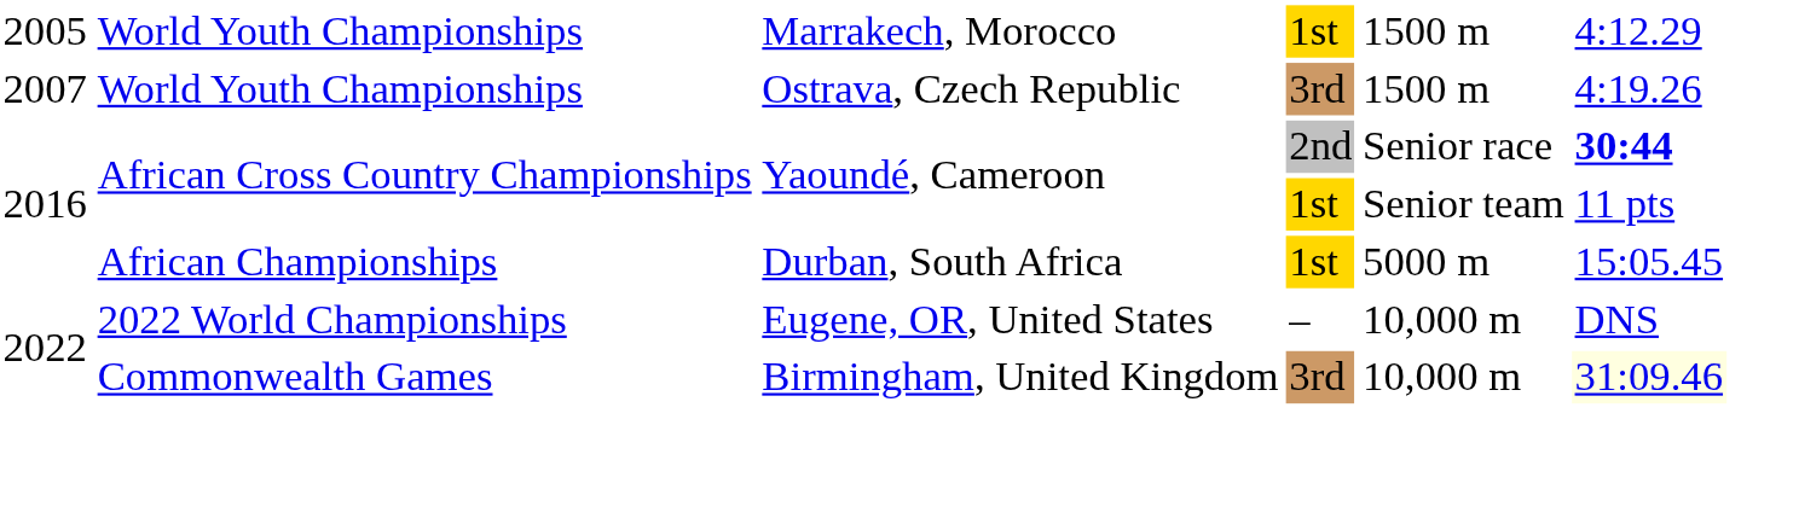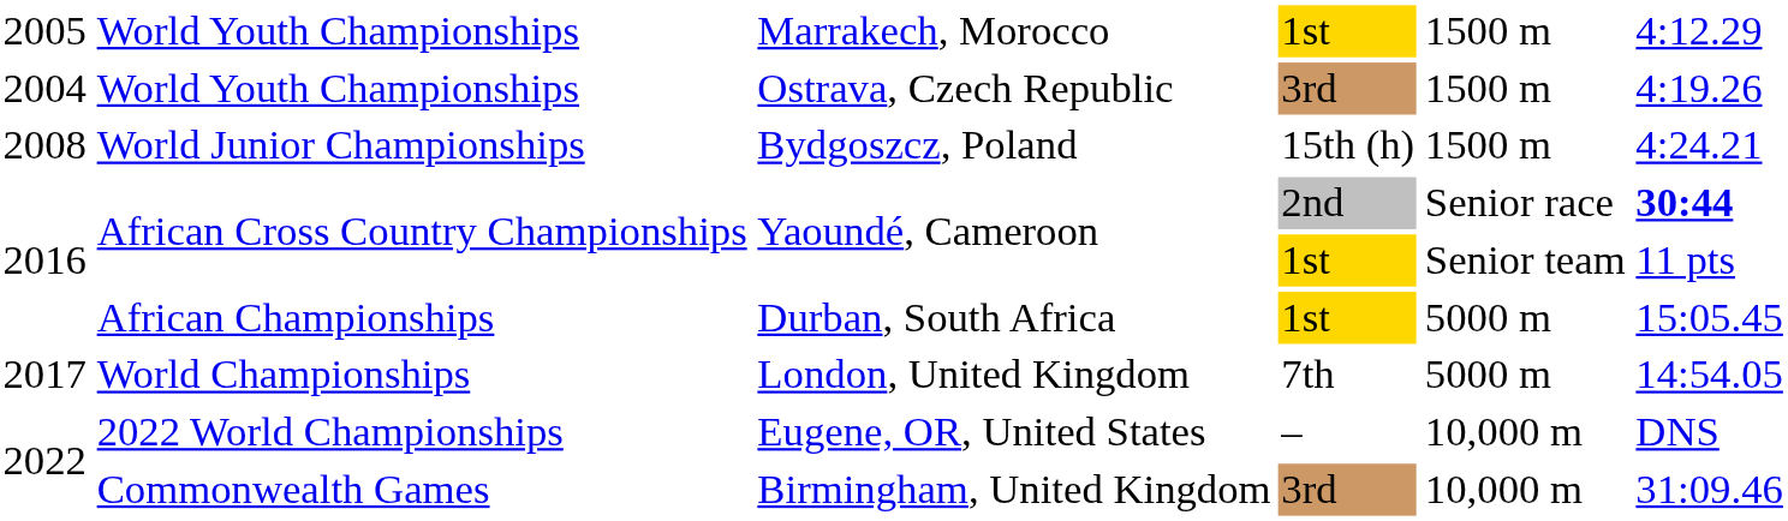 <table>
 <tr>
 <td>2005</td>
 <td><a href='#'>World Youth Championships</a></td>
 <td><a href='#'>Marrakech</a>, Morocco</td>
 <td bgcolor=gold>1st</td>
 <td>1500 m</td>
 <td><a href='#'>4:12.29</a></td>
 </tr>
 <tr>
-<td>2007</td>
+<td>2004</td>
 <td><a href='#'>World Youth Championships</a></td>
 <td><a href='#'>Ostrava</a>, Czech Republic</td>
 <td bgcolor=cc9966>3rd</td>
 <td>1500 m</td>
 <td><a href='#'>4:19.26</a></td>
+</tr>
+<tr>
+<td>2008</td>
+<td><a href='#'>World Junior Championships</a></td>
+<td><a href='#'>Bydgoszcz</a>, Poland</td>
+<td>15th (h)</td>
+<td>1500 m</td>
+<td><a href='#'>4:24.21</a></td>
 </tr>
 <tr>
 <td rowspan=3>2016</td>
 <td rowspan=2><a href='#'>African Cross Country Championships</a></td>
 <td rowspan=2><a href='#'>Yaoundé</a>, Cameroon</td>
 <td bgcolor=silver>2nd</td>
 <td>Senior race</td>
 <td><strong><a href='#'>30:44</a></strong></td>
 </tr>
 <tr>
 <td bgcolor=gold>1st</td>
 <td>Senior team</td>
 <td><a href='#'>11 pts</a></td>
 </tr>
 <tr>
 <td><a href='#'>African Championships</a></td>
 <td><a href='#'>Durban</a>, South Africa</td>
 <td bgcolor=gold>1st</td>
 <td>5000 m</td>
 <td><a href='#'>15:05.45</a> </td>
 </tr>
 <tr>
+<td>2017</td>
+<td><a href='#'>World Championships</a></td>
+<td><a href='#'>London</a>, United Kingdom</td>
+<td>7th</td>
+<td>5000 m</td>
+<td><a href='#'>14:54.05</a></td>
+</tr>
+<tr>
 <td rowspan=2>2022</td>
 <td><a href='#'>2022 World Championships</a></td>
 <td><a href='#'>Eugene, OR</a>, United States</td>
 <td>–</td>
 <td>10,000 m</td>
 <td><a href='#'>DNS</a></td>
 </tr>
 <tr>
 <td><a href='#'>Commonwealth Games</a></td>
 <td><a href='#'>Birmingham</a>, United Kingdom</td>
 <td bgcolor=cc9966>3rd</td>
 <td>10,000 m</td>
-<td style="background: lightyellow;"><a href='#'>31:09.46</a></td>
+<td><a href='#'>31:09.46</a></td>
 </tr>
 </table>
